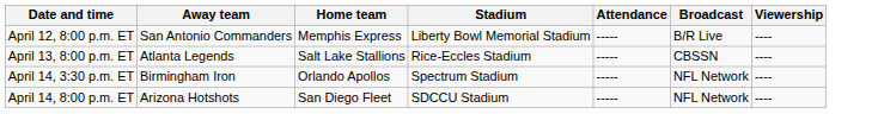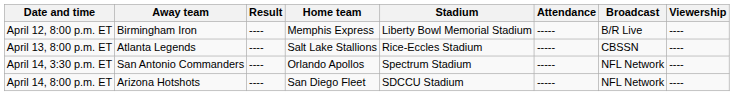 <table class="wikitable">
 <tr>
 <th>Date and time</th>
 <th>Away team</th>
+<th>Result</th>
 <th>Home team</th>
 <th>Stadium</th>
 <th>Attendance</th>
 <th>Broadcast</th>
 <th>Viewership<br></th>
 </tr>
 <tr>
 <td>April 12, 8:00 p.m. ET</td>
-<td>San Antonio Commanders</td>
+<td>Birmingham Iron</td>
+<td>----</td>
 <td>Memphis Express</td>
 <td>Liberty Bowl Memorial Stadium</td>
 <td>-----</td>
 <td>B/R Live</td>
 <td>----</td>
 </tr>
 <tr>
 <td>April 13, 8:00 p.m. ET</td>
 <td>Atlanta Legends</td>
+<td>----</td>
 <td>Salt Lake Stallions</td>
 <td>Rice-Eccles Stadium</td>
 <td>-----</td>
 <td>CBSSN</td>
 <td>----</td>
 </tr>
 <tr>
 <td>April 14, 3:30 p.m. ET</td>
-<td>Birmingham Iron</td>
+<td>San Antonio Commanders</td>
+<td>----</td>
 <td>Orlando Apollos</td>
 <td>Spectrum Stadium</td>
 <td>-----</td>
 <td>NFL Network</td>
 <td>----</td>
 </tr>
 <tr>
 <td>April 14, 8:00 p.m. ET</td>
 <td>Arizona Hotshots</td>
+<td>----</td>
 <td>San Diego Fleet</td>
 <td>SDCCU Stadium</td>
 <td>-----</td>
 <td>NFL Network</td>
 <td>----</td>
 </tr>
 </table>
